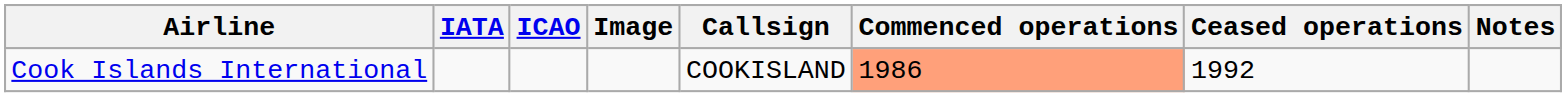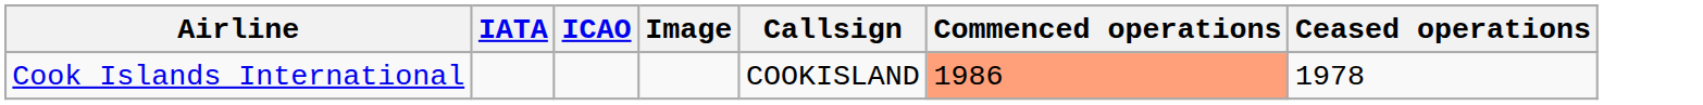 <table class="wikitable sortable">
 <tr>
 <th>Airline</th>
 <th><a href='#'>IATA</a></th>
 <th><a href='#'>ICAO</a></th>
 <th>Image</th>
 <th>Callsign</th>
 <th>Commenced operations</th>
 <th>Ceased operations</th>
-<th>Notes</th>
 </tr>
 <tr>
 <td><a href='#'>Cook Islands International</a></td>
 <td></td>
 <td></td>
 <td></td>
 <td>COOKISLAND</td>
 <td style="background: lightsalmon;">1986</td>
-<td>1992</td>
-<td></td>
+<td>1978</td>
 </tr>
 </table>
